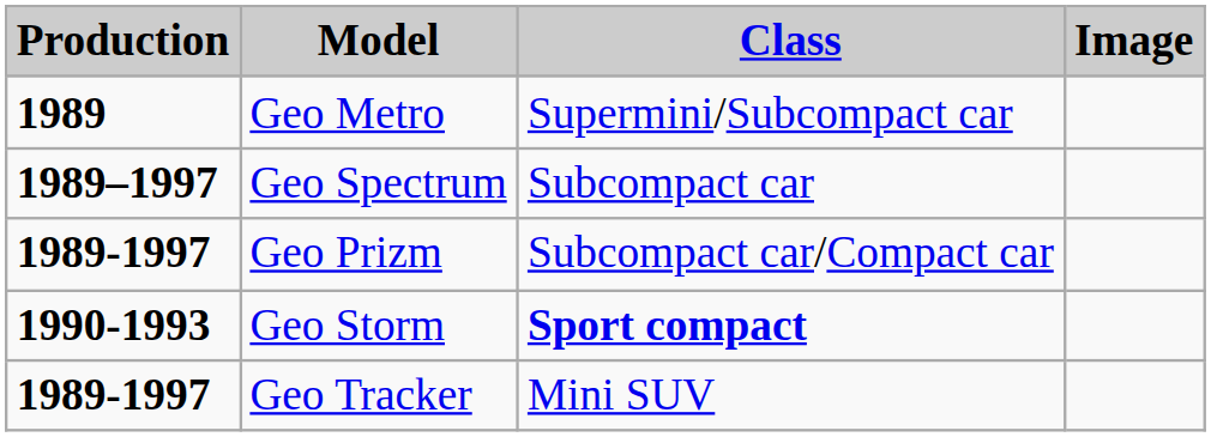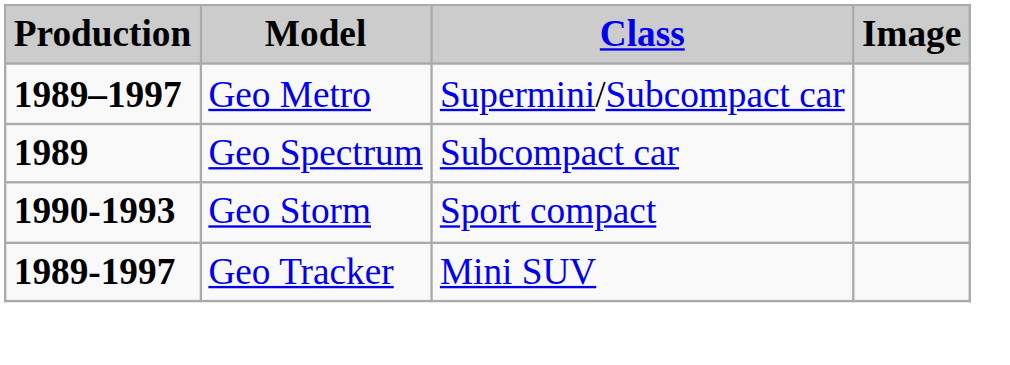 <table class="wikitable">
 <tr class="backgroundcolor5">
 <th style="background:#CCCCCC; text-align:center"><strong>Production</strong></th>
 <th style="background:#CCCCCC; text-align:center">Model</th>
 <th style="background:#CCCCCC; text-align:center"><a href='#'>Class</a></th>
 <th style="background:#CCCCCC; text-align:center">Image</th>
 </tr>
 <tr>
-<td><strong>1989</strong></td>
+<td><strong>1989–1997</strong></td>
 <td><a href='#'>Geo Metro</a></td>
 <td><a href='#'>Supermini</a>/<a href='#'>Subcompact car</a></td>
 <td></td>
 </tr>
 <tr>
-<td><strong>1989–1997</strong></td>
+<td><strong>1989</strong></td>
 <td><a href='#'>Geo Spectrum</a></td>
 <td><a href='#'>Subcompact car</a></td>
 <td></td>
 </tr>
 <tr>
-<td><strong>1989-1997</strong></td>
-<td><a href='#'>Geo Prizm</a></td>
-<td><a href='#'>Subcompact car</a>/<a href='#'>Compact car</a></td>
-<td></td>
-</tr>
-<tr>
 <td><strong>1990-1993</strong></td>
 <td><a href='#'>Geo Storm</a></td>
-<td><strong><a href='#'>Sport compact</a></strong></td>
+<td><a href='#'>Sport compact</a></td>
 <td></td>
 </tr>
 <tr>
 <td><strong>1989-1997</strong></td>
 <td><a href='#'>Geo Tracker</a></td>
 <td><a href='#'>Mini SUV</a></td>
 <td></td>
 </tr>
 </table>
